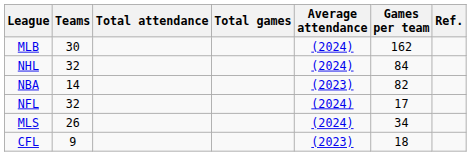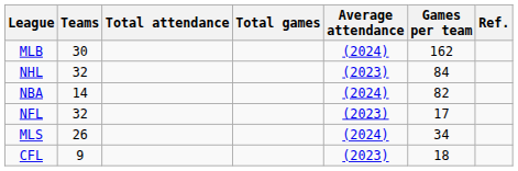 <table class="wikitable sortable" style="text-align:center">
 <tr>
 <th>League</th>
 <th>Teams</th>
 <th>Total attendance</th>
 <th>Total games</th>
 <th>Average <br>attendance</th>
 <th>Games<br> per team</th>
 <th>Ref.</th>
 </tr>
 <tr>
 <td><a href='#'>MLB</a></td>
 <td>30</td>
 <td><strong></strong></td>
 <td></td>
 <td><strong></strong> <a href='#'>(2024)</a></td>
 <td>162</td>
 <td></td>
 </tr>
 <tr>
 <td><a href='#'>NHL</a></td>
 <td>32</td>
 <td><strong></strong></td>
 <td></td>
-<td><strong></strong> <a href='#'>(2024)</a></td>
+<td><strong></strong> <a href='#'>(2023)</a></td>
 <td>84</td>
 <td></td>
 </tr>
 <tr>
 <td><a href='#'>NBA</a></td>
 <td>14</td>
 <td><strong></strong></td>
 <td></td>
-<td><strong></strong> <a href='#'>(2023)</a></td>
+<td><strong></strong> <a href='#'>(2024)</a></td>
 <td>82</td>
 <td></td>
 </tr>
 <tr>
 <td><a href='#'>NFL</a></td>
 <td>32</td>
 <td><strong></strong></td>
 <td></td>
-<td><strong></strong> <a href='#'>(2024)</a></td>
+<td><strong></strong> <a href='#'>(2023)</a></td>
 <td>17</td>
 <td></td>
 </tr>
 <tr>
 <td><a href='#'>MLS</a></td>
 <td>26</td>
 <td><strong></strong></td>
 <td></td>
 <td><strong></strong> <a href='#'>(2024)</a></td>
 <td>34</td>
 <td></td>
 </tr>
 <tr>
 <td><a href='#'>CFL</a></td>
 <td>9</td>
 <td><strong></strong></td>
 <td></td>
 <td><strong></strong> <a href='#'>(2023)</a></td>
 <td>18</td>
 <td></td>
 </tr>
 </table>
